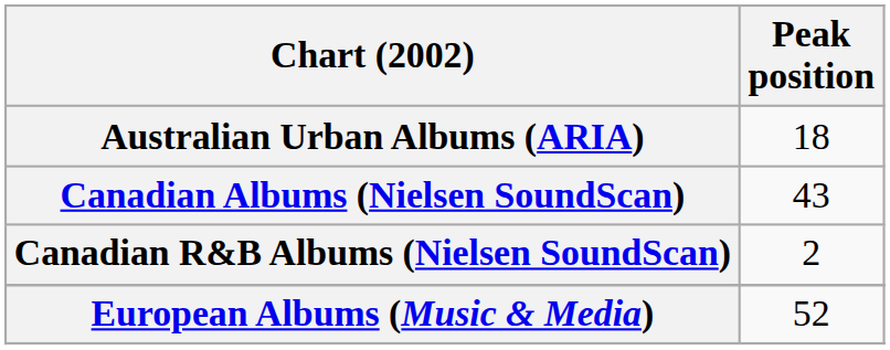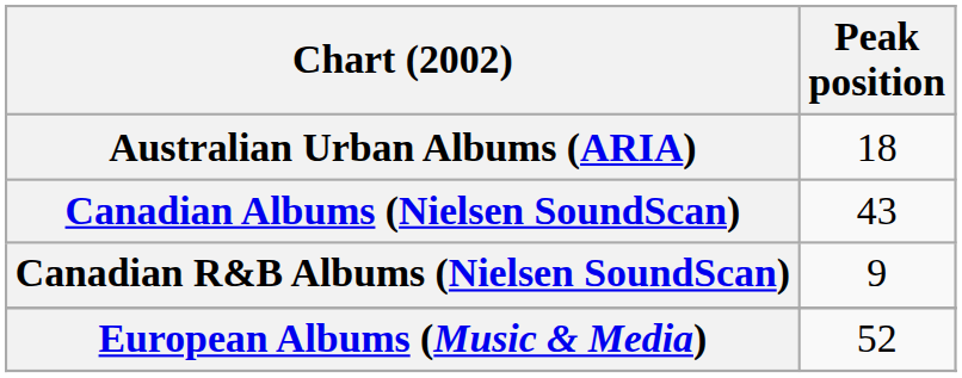 <table class="wikitable sortable plainrowheaders" style="text-align:center">
 <tr>
 <th scope="col">Chart (2002)</th>
 <th scope="col">Peak<br>position</th>
 </tr>
 <tr>
 <th scope="row">Australian Urban Albums (<a href='#'>ARIA</a>)</th>
 <td>18</td>
 </tr>
 <tr>
 <th scope="row"><a href='#'>Canadian Albums</a> (<a href='#'>Nielsen SoundScan</a>)</th>
 <td>43</td>
 </tr>
 <tr>
 <th scope="row">Canadian R&B Albums (<a href='#'>Nielsen SoundScan</a>)</th>
-<td style="text-align:center;">2</td>
+<td style="text-align:center;">9</td>
 </tr>
 <tr>
 </tr>
 <tr>
 <th scope="row"><a href='#'>European Albums</a> (<em><a href='#'>Music & Media</a></em>)</th>
 <td>52</td>
 </tr>
 <tr>
 </tr>
 <tr>
 </tr>
 <tr>
 </tr>
 <tr>
 </tr>
 <tr>
 </tr>
 <tr>
 </tr>
 <tr>
 </tr>
 <tr>
 </tr>
 <tr>
 </tr>
 <tr>
 </tr>
 <tr>
 </tr>
 </table>
